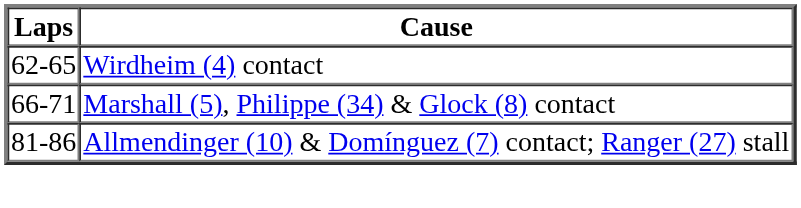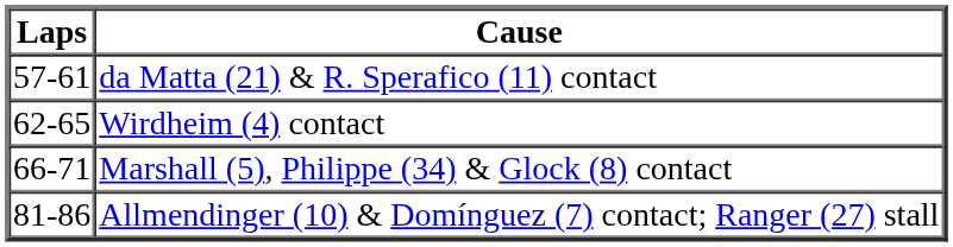 <table border=2 cellspacing=0>
 <tr>
 <th>Laps</th>
 <th>Cause</th>
+</tr>
+<tr>
+<td>57-61</td>
+<td><a href='#'>da Matta (21)</a> & <a href='#'>R. Sperafico (11)</a> contact</td>
 </tr>
 <tr>
 <td>62-65</td>
 <td><a href='#'>Wirdheim (4)</a> contact</td>
 </tr>
 <tr>
 <td>66-71</td>
 <td><a href='#'>Marshall (5)</a>, <a href='#'>Philippe (34)</a> & <a href='#'>Glock (8)</a> contact</td>
 </tr>
 <tr>
 <td>81-86</td>
 <td><a href='#'>Allmendinger (10)</a> & <a href='#'>Domínguez (7)</a> contact; <a href='#'>Ranger (27)</a> stall</td>
 </tr>
 </table>
